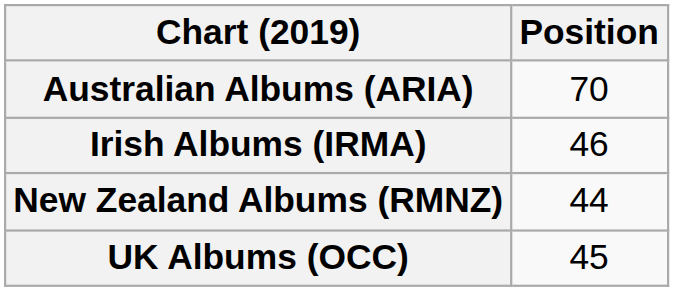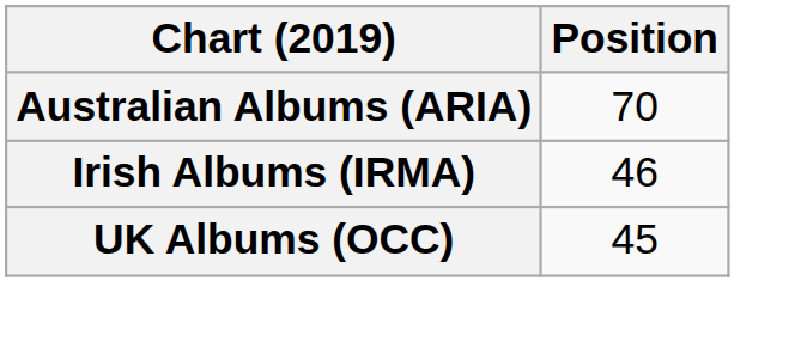 <table class="wikitable sortable plainrowheaders" style="text-align:center">
 <tr>
 <th scope="col">Chart (2019)</th>
 <th scope="col">Position</th>
 </tr>
 <tr>
 <th scope="row">Australian Albums (ARIA)</th>
 <td>70</td>
 </tr>
 <tr>
 <th scope="row">Irish Albums (IRMA)</th>
 <td>46</td>
 </tr>
 <tr>
-<th scope="row">New Zealand Albums (RMNZ)</th>
-<td>44</td>
-</tr>
-<tr>
 <th scope="row">UK Albums (OCC)</th>
 <td>45</td>
 </tr>
 </table>
